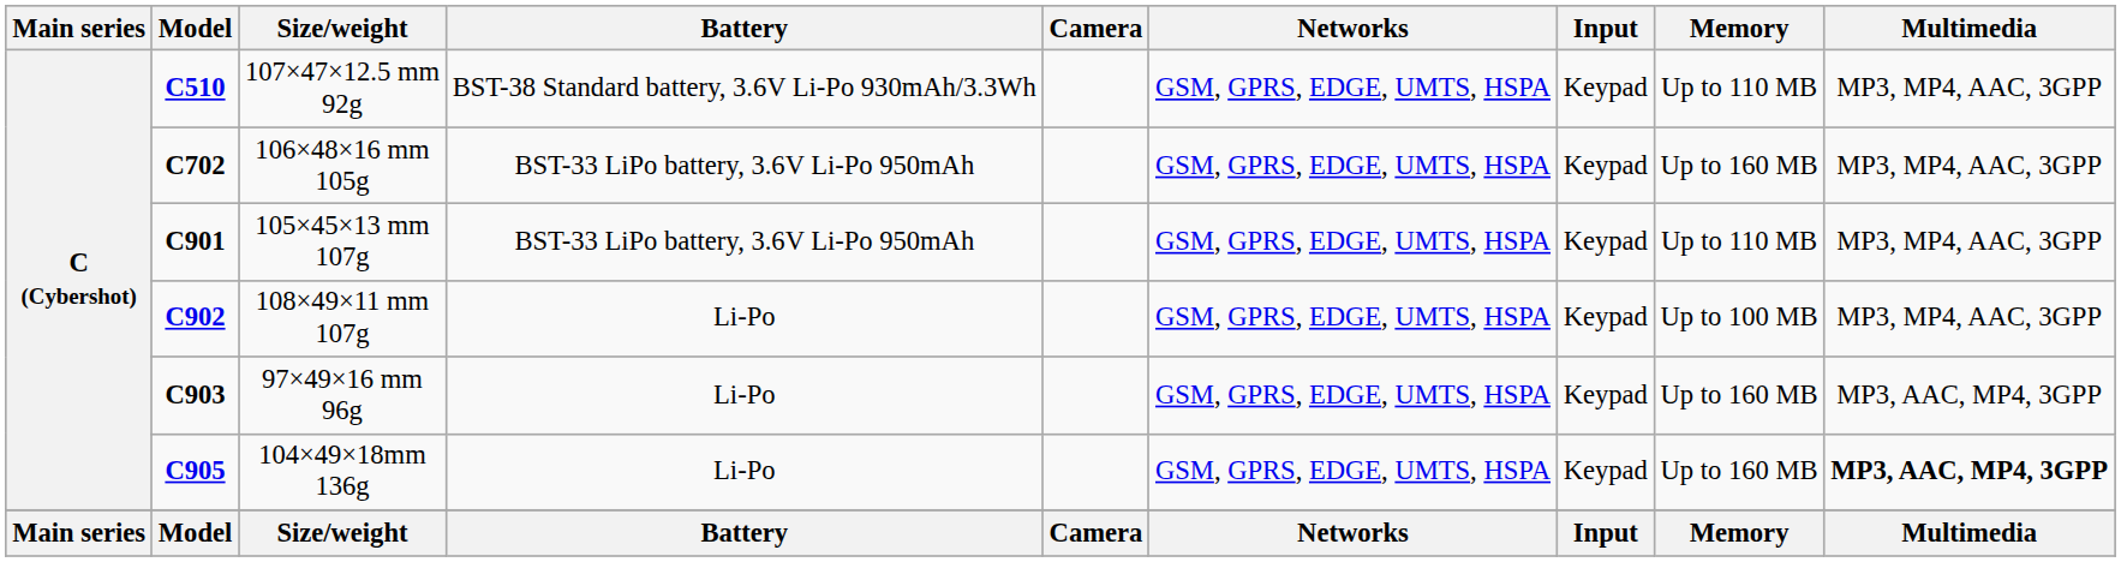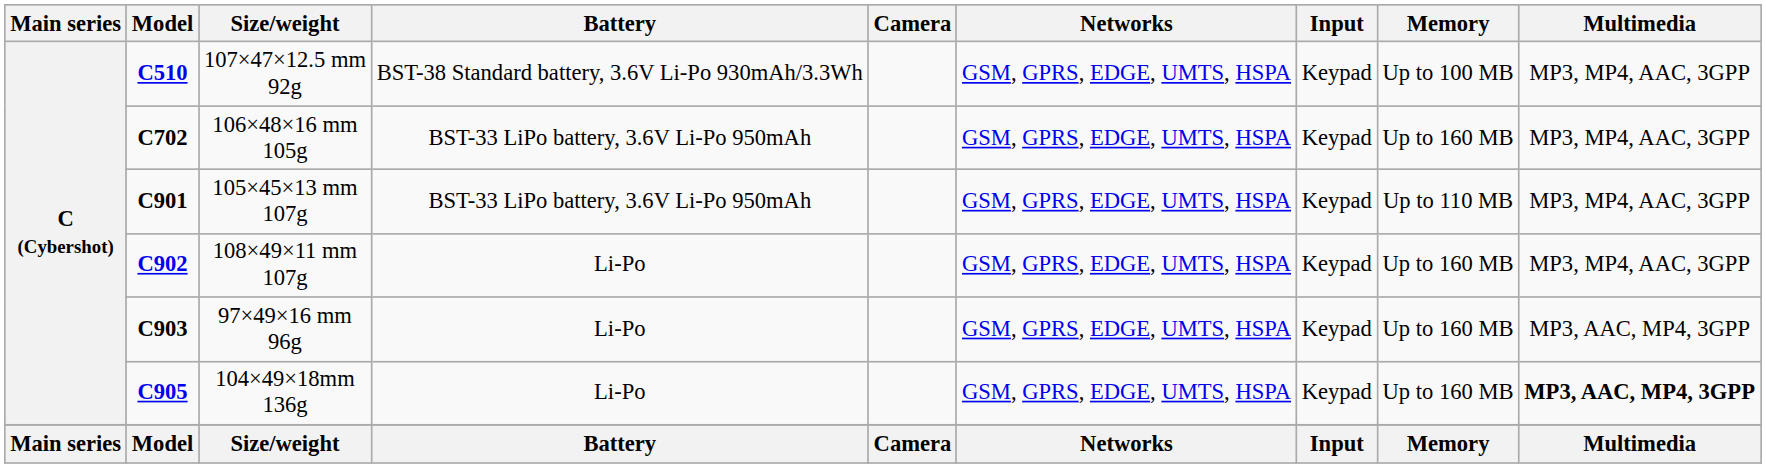 <table style="font-size: 85%; text-align: center;" class="wikitable sortable">
 <tr>
 <th>Main series</th>
 <th>Model</th>
 <th>Size/weight</th>
 <th>Battery</th>
 <th>Camera</th>
 <th>Networks</th>
 <th>Input </th>
 <th>Memory</th>
 <th>Multimedia </th>
 </tr>
 <tr>
 <th rowspan=6>C<br><small>(Cybershot)</small></th>
 <td><strong><a href='#'>C510</a></strong></td>
 <td>107×47×12.5 mm<br>92g</td>
 <td>BST-38 Standard battery, 3.6V Li-Po 930mAh/3.3Wh</td>
 <td></td>
 <td><a href='#'>GSM</a>, <a href='#'>GPRS</a>, <a href='#'>EDGE</a>, <a href='#'>UMTS</a>, <a href='#'>HSPA</a></td>
 <td>Keypad</td>
-<td>Up to 110 MB</td>
+<td>Up to 100 MB</td>
 <td>MP3, MP4, AAC, 3GPP</td>
 </tr>
 <tr>
 <td><strong>C702</strong></td>
 <td>106×48×16 mm<br>105g</td>
 <td>BST-33 LiPo battery, 3.6V Li-Po 950mAh</td>
 <td></td>
 <td><a href='#'>GSM</a>, <a href='#'>GPRS</a>, <a href='#'>EDGE</a>, <a href='#'>UMTS</a>, <a href='#'>HSPA</a></td>
 <td>Keypad</td>
 <td>Up to 160 MB</td>
 <td>MP3, MP4, AAC, 3GPP</td>
 </tr>
 <tr>
 <td><strong>C901</strong></td>
 <td>105×45×13 mm<br>107g</td>
 <td>BST-33 LiPo battery, 3.6V Li-Po 950mAh</td>
 <td></td>
 <td><a href='#'>GSM</a>, <a href='#'>GPRS</a>, <a href='#'>EDGE</a>, <a href='#'>UMTS</a>, <a href='#'>HSPA</a></td>
 <td>Keypad</td>
 <td>Up to 110 MB</td>
 <td>MP3, MP4, AAC, 3GPP</td>
 </tr>
 <tr>
 <td><strong><a href='#'>C902</a></strong></td>
 <td>108×49×11 mm<br>107g</td>
 <td>Li-Po</td>
 <td></td>
 <td><a href='#'>GSM</a>, <a href='#'>GPRS</a>, <a href='#'>EDGE</a>, <a href='#'>UMTS</a>, <a href='#'>HSPA</a></td>
 <td>Keypad</td>
-<td>Up to 100 MB</td>
+<td>Up to 160 MB</td>
 <td>MP3, MP4, AAC, 3GPP</td>
 </tr>
 <tr>
 <td><strong>C903</strong></td>
 <td>97×49×16 mm<br>96g</td>
 <td>Li-Po</td>
 <td></td>
 <td><a href='#'>GSM</a>, <a href='#'>GPRS</a>, <a href='#'>EDGE</a>, <a href='#'>UMTS</a>, <a href='#'>HSPA</a></td>
 <td>Keypad</td>
 <td>Up to 160 MB</td>
 <td>MP3, AAC, MP4, 3GPP</td>
 </tr>
 <tr>
 <td><strong><a href='#'>C905</a></strong></td>
 <td>104×49×18mm<br>136g</td>
 <td>Li-Po</td>
 <td></td>
 <td><a href='#'>GSM</a>, <a href='#'>GPRS</a>, <a href='#'>EDGE</a>, <a href='#'>UMTS</a>, <a href='#'>HSPA</a></td>
 <td>Keypad</td>
 <td>Up to 160 MB</td>
 <td><strong>MP3, AAC, MP4, 3GPP</strong></td>
 </tr>
 <tr>
 </tr>
 <tr class="sortbottom">
 <th>Main series</th>
 <th>Model</th>
 <th>Size/weight</th>
 <th>Battery</th>
 <th>Camera</th>
 <th>Networks</th>
 <th>Input</th>
 <th>Memory</th>
 <th>Multimedia</th>
 </tr>
 </table>
